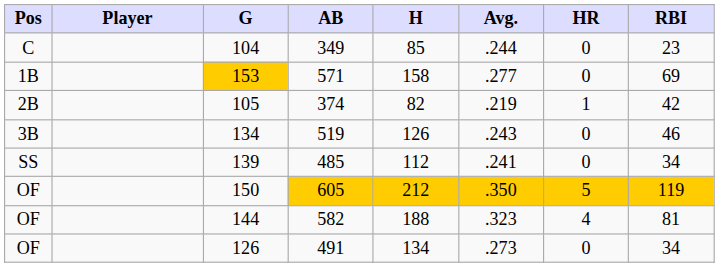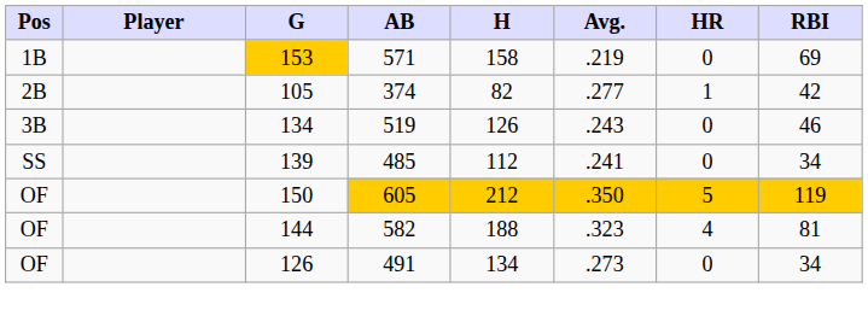 <table class="wikitable sortable">
 <tr>
 <th style="background:#ddf; width:5%;">Pos</th>
 <th style="background:#ddf; width:16%;">Player</th>
 <th style="background:#ddf; width:9%;">G</th>
 <th style="background:#ddf; width:9%;">AB</th>
 <th style="background:#ddf; width:9%;">H</th>
 <th style="background:#ddf; width:9%;">Avg.</th>
 <th style="background:#ddf; width:9%;">HR</th>
 <th style="background:#ddf; width:9%;">RBI</th>
 </tr>
 <tr style="text-align:center;">
-<td>C</td>
-<td></td>
-<td>104</td>
-<td>349</td>
-<td>85</td>
-<td>.244</td>
-<td>0</td>
-<td>23</td>
-</tr>
-<tr style="text-align:center;">
 <td>1B</td>
 <td></td>
 <td bgcolor=#ffcc00>153</td>
 <td>571</td>
 <td>158</td>
-<td>.277</td>
+<td>.219</td>
 <td>0</td>
 <td>69</td>
 </tr>
 <tr style="text-align:center;">
 <td>2B</td>
 <td></td>
 <td>105</td>
 <td>374</td>
 <td>82</td>
-<td>.219</td>
+<td>.277</td>
 <td>1</td>
 <td>42</td>
 </tr>
 <tr style="text-align:center;">
 <td>3B</td>
 <td></td>
 <td>134</td>
 <td>519</td>
 <td>126</td>
 <td>.243</td>
 <td>0</td>
 <td>46</td>
 </tr>
 <tr style="text-align:center;">
 <td>SS</td>
 <td></td>
 <td>139</td>
 <td>485</td>
 <td>112</td>
 <td>.241</td>
 <td>0</td>
 <td>34</td>
 </tr>
 <tr style="text-align:center;">
 <td>OF</td>
 <td></td>
 <td>150</td>
 <td bgcolor=#ffcc00>605</td>
 <td bgcolor=#ffcc00>212</td>
 <td bgcolor=#ffcc00>.350</td>
 <td bgcolor=#ffcc00>5</td>
 <td bgcolor=#ffcc00>119</td>
 </tr>
 <tr style="text-align:center;">
 <td>OF</td>
 <td></td>
 <td>144</td>
 <td>582</td>
 <td>188</td>
 <td>.323</td>
 <td>4</td>
 <td>81</td>
 </tr>
 <tr style="text-align:center;">
 <td>OF</td>
 <td></td>
 <td>126</td>
 <td>491</td>
 <td>134</td>
 <td>.273</td>
 <td>0</td>
 <td>34</td>
 </tr>
 </table>
